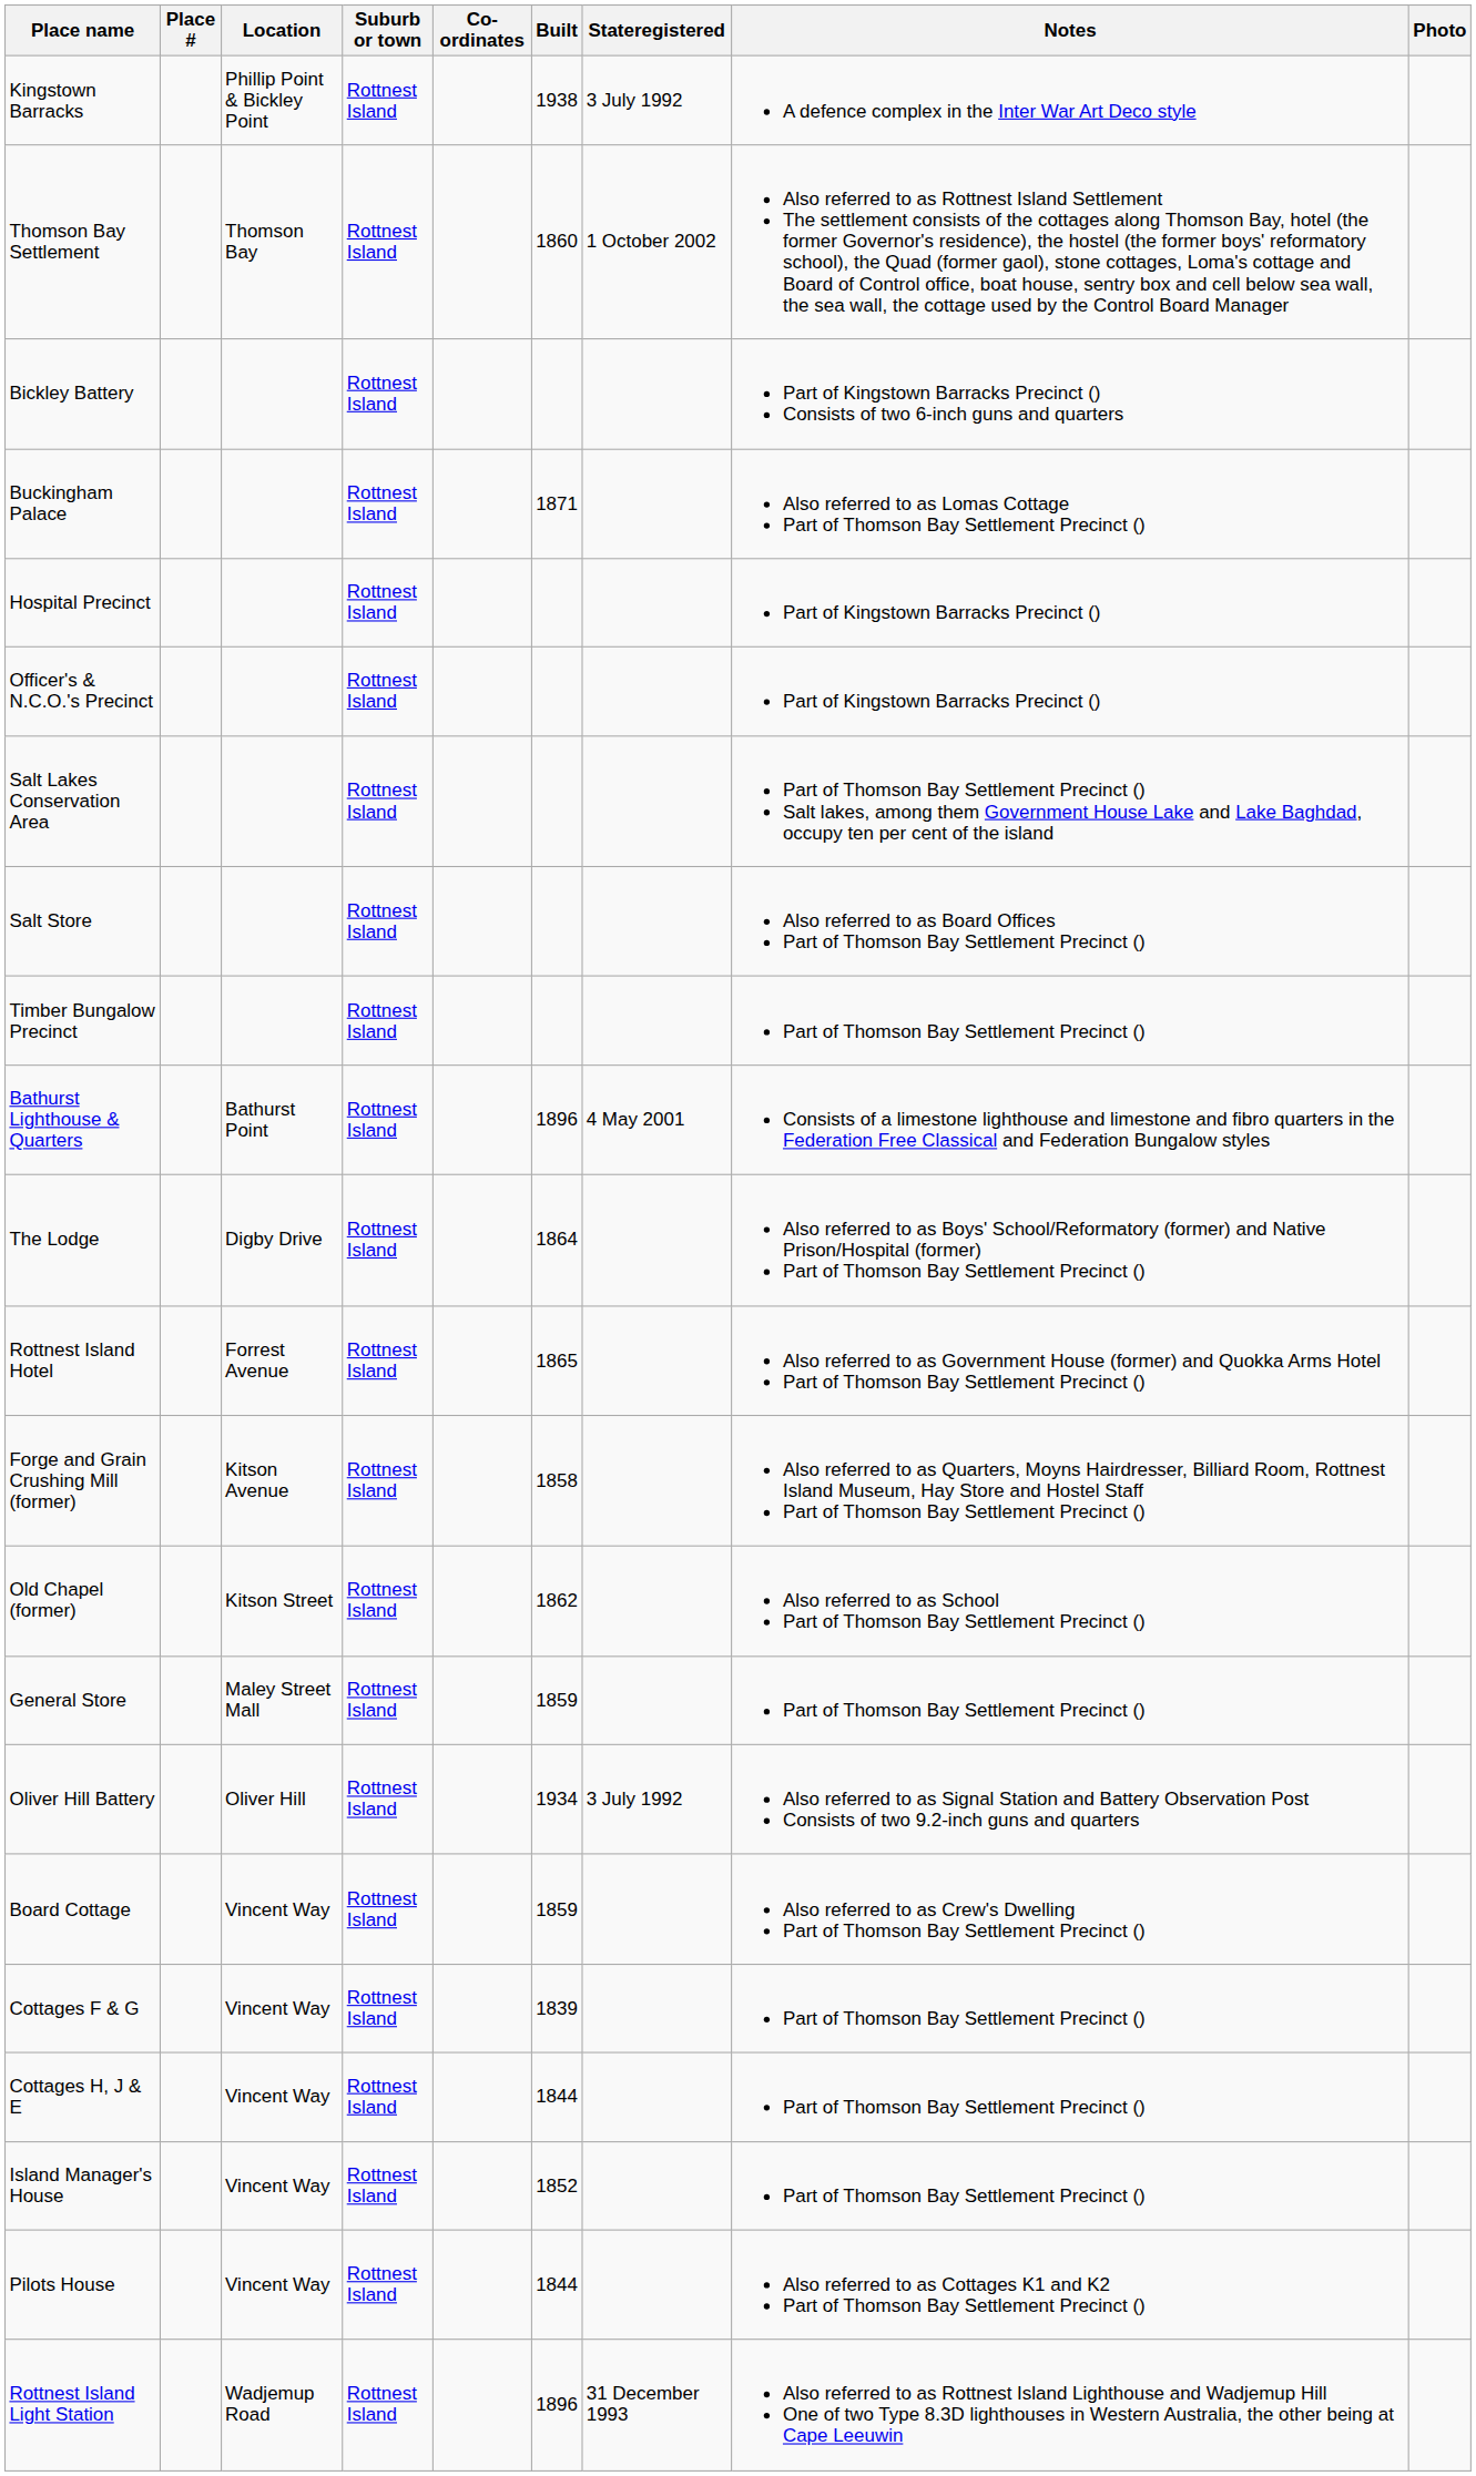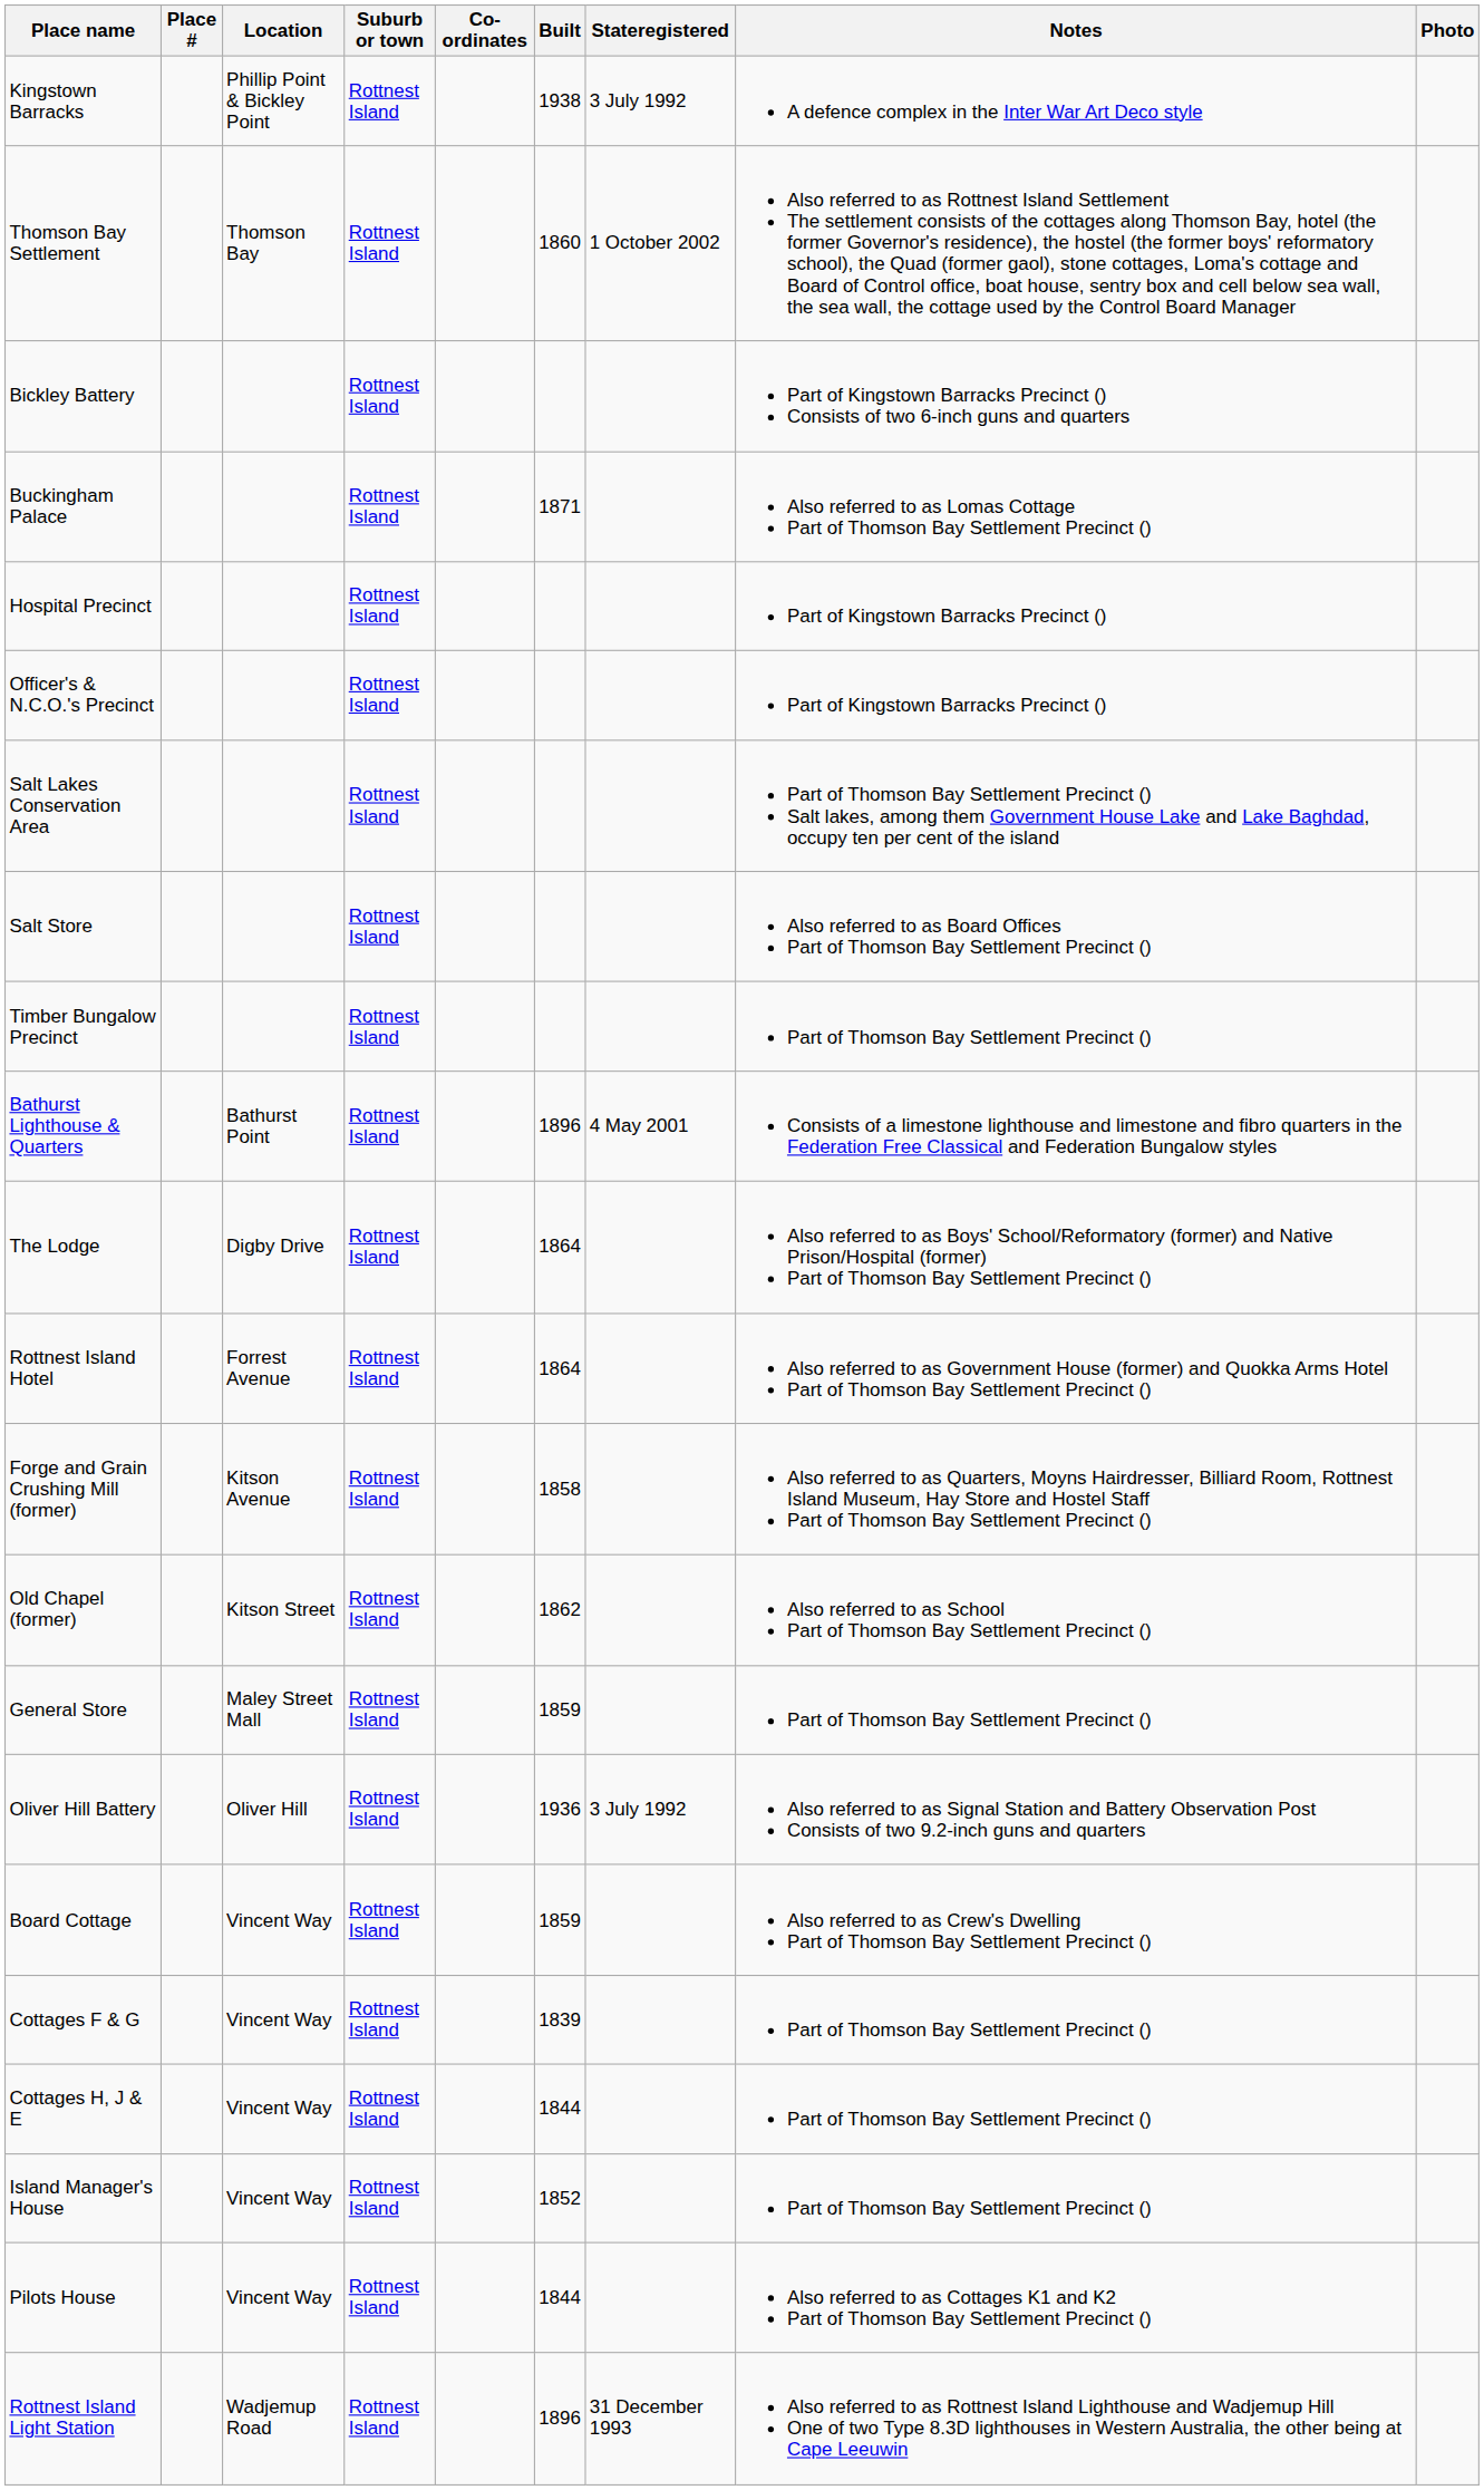 <table class="wikitable sortable">
 <tr>
 <th>Place name</th>
 <th>Place #</th>
 <th>Location</th>
 <th>Suburb or town</th>
 <th>Co-ordinates</th>
 <th>Built</th>
 <th>Stateregistered</th>
 <th class="unsortable">Notes</th>
 <th class="unsortable">Photo</th>
 </tr>
 <tr>
 <td>Kingstown Barracks</td>
 <td></td>
 <td>Phillip Point & Bickley Point</td>
 <td><a href='#'>Rottnest Island</a></td>
 <td></td>
 <td>1938</td>
 <td>3 July 1992</td>
 <td><br><ul><li>A defence complex in the <a href='#'>Inter War Art Deco style</a></li></ul></td>
 <td></td>
 </tr>
 <tr>
 <td>Thomson Bay Settlement</td>
 <td></td>
 <td>Thomson Bay</td>
 <td><a href='#'>Rottnest Island</a></td>
 <td></td>
 <td>1860</td>
 <td>1 October 2002</td>
 <td><br><ul><li>Also referred to as Rottnest Island Settlement</li><li>The settlement consists of the cottages along Thomson Bay, hotel (the former Governor's residence), the hostel (the former boys' reformatory school), the Quad (former gaol), stone cottages, Loma's cottage and Board of Control office, boat house, sentry box and cell below sea wall, the sea wall, the cottage used by the Control Board Manager</li></ul></td>
 <td></td>
 </tr>
 <tr>
 <td>Bickley Battery</td>
 <td></td>
 <td></td>
 <td><a href='#'>Rottnest Island</a></td>
 <td></td>
 <td></td>
 <td></td>
 <td><br><ul><li>Part of Kingstown Barracks Precinct ()</li><li>Consists of two 6-inch guns and quarters</li></ul></td>
 <td></td>
 </tr>
 <tr>
 <td>Buckingham Palace</td>
 <td></td>
 <td></td>
 <td><a href='#'>Rottnest Island</a></td>
 <td></td>
 <td>1871</td>
 <td></td>
 <td><br><ul><li>Also referred to as Lomas Cottage</li><li>Part of Thomson Bay Settlement Precinct ()</li></ul></td>
 <td></td>
 </tr>
 <tr>
 <td>Hospital Precinct</td>
 <td></td>
 <td></td>
 <td><a href='#'>Rottnest Island</a></td>
 <td></td>
 <td></td>
 <td></td>
 <td><br><ul><li>Part of Kingstown Barracks Precinct ()</li></ul></td>
 <td></td>
 </tr>
 <tr>
 <td>Officer's & N.C.O.'s Precinct</td>
 <td></td>
 <td></td>
 <td><a href='#'>Rottnest Island</a></td>
 <td></td>
 <td></td>
 <td></td>
 <td><br><ul><li>Part of Kingstown Barracks Precinct ()</li></ul></td>
 <td></td>
 </tr>
 <tr>
 <td>Salt Lakes Conservation Area</td>
 <td></td>
 <td></td>
 <td><a href='#'>Rottnest Island</a></td>
 <td></td>
 <td></td>
 <td></td>
 <td><br><ul><li>Part of Thomson Bay Settlement Precinct ()</li><li>Salt lakes, among them <a href='#'>Government House Lake</a> and <a href='#'>Lake Baghdad</a>, occupy ten per cent of the island</li></ul></td>
 <td></td>
 </tr>
 <tr>
 <td>Salt Store</td>
 <td></td>
 <td></td>
 <td><a href='#'>Rottnest Island</a></td>
 <td></td>
 <td></td>
 <td></td>
 <td><br><ul><li>Also referred to as Board Offices</li><li>Part of Thomson Bay Settlement Precinct ()</li></ul></td>
 <td></td>
 </tr>
 <tr>
 <td>Timber Bungalow Precinct</td>
 <td></td>
 <td></td>
 <td><a href='#'>Rottnest Island</a></td>
 <td></td>
 <td></td>
 <td></td>
 <td><br><ul><li>Part of Thomson Bay Settlement Precinct ()</li></ul></td>
 <td></td>
 </tr>
 <tr>
 <td><a href='#'>Bathurst Lighthouse & Quarters</a></td>
 <td></td>
 <td>Bathurst Point</td>
 <td><a href='#'>Rottnest Island</a></td>
 <td></td>
 <td>1896</td>
 <td>4 May 2001</td>
 <td><br><ul><li>Consists of a limestone lighthouse and limestone and fibro quarters  in the <a href='#'>Federation Free Classical</a> and Federation Bungalow styles</li></ul></td>
 <td></td>
 </tr>
 <tr>
 <td>The Lodge</td>
 <td></td>
 <td>Digby Drive</td>
 <td><a href='#'>Rottnest Island</a></td>
 <td></td>
 <td>1864</td>
 <td></td>
 <td><br><ul><li>Also referred to as Boys' School/Reformatory (former) and Native Prison/Hospital (former)</li><li>Part of Thomson Bay Settlement Precinct ()</li></ul></td>
 <td></td>
 </tr>
 <tr>
 <td>Rottnest Island Hotel</td>
 <td></td>
 <td>Forrest Avenue</td>
 <td><a href='#'>Rottnest Island</a></td>
 <td></td>
-<td>1865</td>
+<td>1864</td>
 <td></td>
 <td><br><ul><li>Also referred to as Government House (former) and Quokka Arms Hotel</li><li>Part of Thomson Bay Settlement Precinct ()</li></ul></td>
 <td></td>
 </tr>
 <tr>
 <td>Forge and Grain Crushing Mill (former)</td>
 <td></td>
 <td>Kitson Avenue</td>
 <td><a href='#'>Rottnest Island</a></td>
 <td></td>
 <td>1858</td>
 <td></td>
 <td><br><ul><li>Also referred to as Quarters, Moyns Hairdresser, Billiard Room, Rottnest Island Museum, Hay Store and Hostel Staff</li><li>Part of Thomson Bay Settlement Precinct ()</li></ul></td>
 <td></td>
 </tr>
 <tr>
 <td>Old Chapel (former)</td>
 <td></td>
 <td>Kitson Street</td>
 <td><a href='#'>Rottnest Island</a></td>
 <td></td>
 <td>1862</td>
 <td></td>
 <td><br><ul><li>Also referred to as School</li><li>Part of Thomson Bay Settlement Precinct ()</li></ul></td>
 <td></td>
 </tr>
 <tr>
 <td>General Store</td>
 <td></td>
 <td>Maley Street Mall</td>
 <td><a href='#'>Rottnest Island</a></td>
 <td></td>
 <td>1859</td>
 <td></td>
 <td><br><ul><li>Part of Thomson Bay Settlement Precinct ()</li></ul></td>
 <td></td>
 </tr>
 <tr>
 <td>Oliver Hill Battery</td>
 <td></td>
 <td>Oliver Hill</td>
 <td><a href='#'>Rottnest Island</a></td>
 <td></td>
-<td>1934</td>
+<td>1936</td>
 <td>3 July 1992</td>
 <td><br><ul><li>Also referred to as Signal Station and Battery Observation Post</li><li>Consists of two 9.2-inch guns and quarters</li></ul></td>
 <td></td>
 </tr>
 <tr>
 <td>Board Cottage</td>
 <td></td>
 <td>Vincent Way</td>
 <td><a href='#'>Rottnest Island</a></td>
 <td></td>
 <td>1859</td>
 <td></td>
 <td><br><ul><li>Also referred to as Crew's Dwelling</li><li>Part of Thomson Bay Settlement Precinct ()</li></ul></td>
 <td></td>
 </tr>
 <tr>
 <td>Cottages F & G</td>
 <td></td>
 <td>Vincent Way</td>
 <td><a href='#'>Rottnest Island</a></td>
 <td></td>
 <td>1839</td>
 <td></td>
 <td><br><ul><li>Part of Thomson Bay Settlement Precinct ()</li></ul></td>
 <td></td>
 </tr>
 <tr>
 <td>Cottages H, J & E</td>
 <td></td>
 <td>Vincent Way</td>
 <td><a href='#'>Rottnest Island</a></td>
 <td></td>
 <td>1844</td>
 <td></td>
 <td><br><ul><li>Part of Thomson Bay Settlement Precinct ()</li></ul></td>
 <td></td>
 </tr>
 <tr>
 <td>Island Manager's House</td>
 <td></td>
 <td>Vincent Way</td>
 <td><a href='#'>Rottnest Island</a></td>
 <td></td>
 <td>1852</td>
 <td></td>
 <td><br><ul><li>Part of Thomson Bay Settlement Precinct ()</li></ul></td>
 <td></td>
 </tr>
 <tr>
 <td>Pilots House</td>
 <td></td>
 <td>Vincent Way</td>
 <td><a href='#'>Rottnest Island</a></td>
 <td></td>
 <td>1844</td>
 <td></td>
 <td><br><ul><li>Also referred to as Cottages K1 and K2</li><li>Part of Thomson Bay Settlement Precinct ()</li></ul></td>
 <td></td>
 </tr>
 <tr>
 <td><a href='#'>Rottnest Island Light Station</a></td>
 <td></td>
 <td>Wadjemup Road</td>
 <td><a href='#'>Rottnest Island</a></td>
 <td></td>
 <td>1896</td>
 <td>31 December 1993</td>
 <td><br><ul><li>Also referred to as Rottnest Island Lighthouse and Wadjemup Hill</li><li>One of two Type 8.3D lighthouses in Western Australia, the other being at <a href='#'>Cape Leeuwin</a></li></ul></td>
 <td></td>
 </tr>
 </table>
